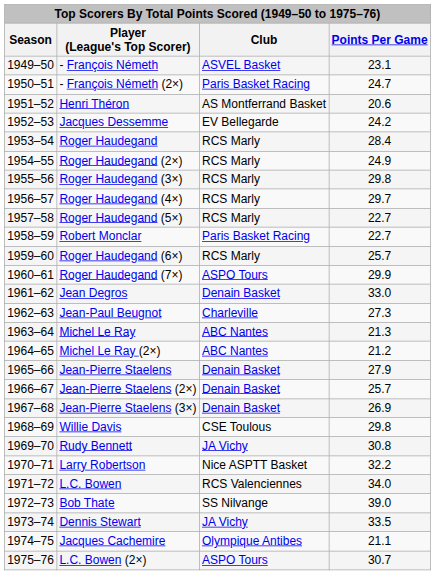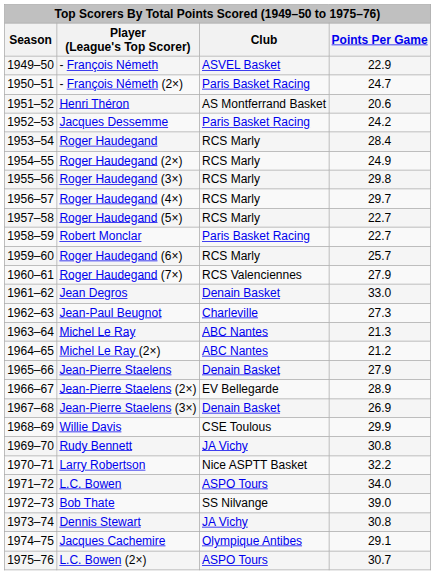 <table class="wikitable" style="text-align: left;">
 <tr>
 <th colspan="4" style="text-align:center;background-color:silver;">Top Scorers By Total Points Scored (1949–50 to 1975–76)</th>
 </tr>
 <tr>
 <th>Season</th>
 <th>Player<br>(League's Top Scorer)</th>
 <th>Club</th>
 <th><a href='#'>Points Per Game</a></th>
 </tr>
 <tr bgcolor="#F5F5F5">
 <td align="center">1949–50</td>
 <td>- <a href='#'>François Németh</a></td>
 <td><a href='#'>ASVEL Basket</a></td>
-<td align="center">23.1</td>
+<td align="center">22.9</td>
 </tr>
 <tr>
 <td align="center">1950–51</td>
 <td>- <a href='#'>François Németh</a> (2×)</td>
 <td><a href='#'>Paris Basket Racing</a></td>
 <td align="center">24.7</td>
 </tr>
 <tr bgcolor=#F5F5F5>
 <td align="center">1951–52</td>
 <td> <a href='#'>Henri Théron</a></td>
 <td>AS Montferrand Basket</td>
 <td align="center">20.6</td>
 </tr>
 <tr>
 <td align="center">1952–53</td>
 <td> <a href='#'>Jacques Dessemme</a></td>
-<td>EV Bellegarde</td>
+<td><a href='#'>Paris Basket Racing</a></td>
 <td align="center">24.2</td>
 </tr>
 <tr bgcolor=#F5F5F5>
 <td align="center">1953–54</td>
 <td> <a href='#'>Roger Haudegand</a></td>
 <td>RCS Marly</td>
 <td align="center">28.4</td>
 </tr>
 <tr>
 <td align="center">1954–55</td>
 <td> <a href='#'>Roger Haudegand</a> (2×)</td>
 <td>RCS Marly</td>
 <td align="center">24.9</td>
 </tr>
 <tr bgcolor=#F5F5F5>
 <td align="center">1955–56</td>
 <td> <a href='#'>Roger Haudegand</a> (3×)</td>
 <td>RCS Marly</td>
 <td align="center">29.8</td>
 </tr>
 <tr>
 <td align="center">1956–57</td>
 <td> <a href='#'>Roger Haudegand</a> (4×)</td>
 <td>RCS Marly</td>
 <td align="center">29.7</td>
 </tr>
 <tr bgcolor=#F5F5F5>
 <td align="center">1957–58</td>
 <td> <a href='#'>Roger Haudegand</a> (5×)</td>
 <td>RCS Marly</td>
 <td align="center">22.7</td>
 </tr>
 <tr>
 <td align="center">1958–59</td>
 <td> <a href='#'>Robert Monclar</a></td>
 <td><a href='#'>Paris Basket Racing</a></td>
 <td align="center">22.7</td>
 </tr>
 <tr bgcolor=#F5F5F5>
 <td align="center">1959–60</td>
 <td> <a href='#'>Roger Haudegand</a> (6×)</td>
 <td>RCS Marly</td>
 <td align="center">25.7</td>
 </tr>
 <tr>
 <td align="center">1960–61</td>
 <td> <a href='#'>Roger Haudegand</a> (7×)</td>
-<td><a href='#'>ASPO Tours</a></td>
-<td align="center">29.9</td>
+<td>RCS Valenciennes</td>
+<td align="center">27.9</td>
 </tr>
 <tr bgcolor=#F5F5F5>
 <td align="center">1961–62</td>
 <td> <a href='#'>Jean Degros</a></td>
 <td><a href='#'>Denain Basket</a></td>
 <td align="center">33.0</td>
 </tr>
 <tr>
 <td align="center">1962–63</td>
 <td> <a href='#'>Jean-Paul Beugnot</a></td>
 <td><a href='#'>Charleville</a></td>
 <td align="center">27.3</td>
 </tr>
 <tr bgcolor=#F5F5F5>
 <td align="center">1963–64</td>
 <td> <a href='#'>Michel Le Ray</a></td>
 <td><a href='#'>ABC Nantes</a></td>
 <td align="center">21.3</td>
 </tr>
 <tr>
 <td align="center">1964–65</td>
 <td> <a href='#'>Michel Le Ray </a> (2×)</td>
 <td><a href='#'>ABC Nantes</a></td>
 <td align="center">21.2</td>
 </tr>
 <tr bgcolor=#F5F5F5>
 <td align="center">1965–66</td>
 <td> <a href='#'>Jean-Pierre Staelens</a></td>
 <td><a href='#'>Denain Basket</a></td>
 <td align="center">27.9</td>
 </tr>
 <tr>
 <td align="center">1966–67</td>
 <td> <a href='#'>Jean-Pierre Staelens</a> (2×)</td>
-<td><a href='#'>Denain Basket</a></td>
-<td align="center">25.7</td>
+<td>EV Bellegarde</td>
+<td align="center">28.9</td>
 </tr>
 <tr bgcolor=#F5F5F5>
 <td align="center">1967–68</td>
 <td> <a href='#'>Jean-Pierre Staelens</a> (3×)</td>
 <td><a href='#'>Denain Basket</a></td>
 <td align="center">26.9</td>
 </tr>
 <tr>
 <td align="center">1968–69</td>
 <td> <a href='#'>Willie Davis</a></td>
 <td>CSE Toulous</td>
-<td align="center">29.8</td>
+<td align="center">29.9</td>
 </tr>
 <tr bgcolor=#F5F5F5>
 <td align="center">1969–70</td>
 <td> <a href='#'>Rudy Bennett</a></td>
 <td><a href='#'>JA Vichy</a></td>
 <td align="center">30.8</td>
 </tr>
 <tr>
 <td align="center">1970–71</td>
 <td> <a href='#'>Larry Robertson</a></td>
 <td>Nice ASPTT Basket</td>
 <td align="center">32.2</td>
 </tr>
 <tr bgcolor=#F5F5F5>
 <td align="center">1971–72</td>
 <td> <a href='#'>L.C. Bowen</a></td>
-<td>RCS Valenciennes</td>
+<td><a href='#'>ASPO Tours</a></td>
 <td align="center">34.0</td>
 </tr>
 <tr>
 <td align="center">1972–73</td>
 <td> <a href='#'>Bob Thate</a></td>
 <td>SS Nilvange</td>
 <td align="center">39.0</td>
 </tr>
 <tr bgcolor=#F5F5F5>
 <td align="center">1973–74</td>
 <td> <a href='#'>Dennis Stewart</a></td>
 <td><a href='#'>JA Vichy</a></td>
-<td align="center">33.5</td>
+<td align="center">30.8</td>
 </tr>
 <tr>
 <td align="center">1974–75</td>
 <td> <a href='#'>Jacques Cachemire</a></td>
 <td><a href='#'>Olympique Antibes</a></td>
-<td align="center">21.1</td>
+<td align="center">29.1</td>
 </tr>
 <tr bgcolor=#F5F5F5>
 <td align="center">1975–76</td>
 <td> <a href='#'>L.C. Bowen</a> (2×)</td>
 <td><a href='#'>ASPO Tours</a></td>
 <td align="center">30.7</td>
 </tr>
 </table>
